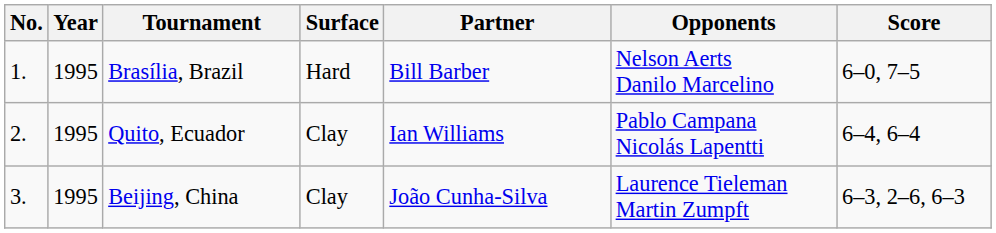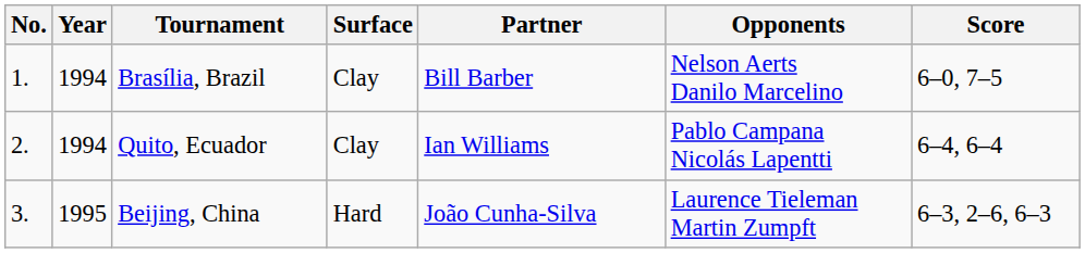 <table class="sortable wikitable" style=font-size:97%>
 <tr>
 <th style="width:20px">No.</th>
 <th style="width:30px">Year</th>
 <th style="width:130px">Tournament</th>
 <th style="width:50px">Surface</th>
 <th style="width:150px">Partner</th>
 <th style="width:150px">Opponents</th>
 <th style="width:100px"  class="unsortable">Score</th>
 </tr>
 <tr>
 <td>1.</td>
-<td>1995</td>
+<td>1994</td>
 <td><a href='#'>Brasília</a>, Brazil</td>
-<td>Hard</td>
+<td>Clay</td>
 <td> <a href='#'>Bill Barber</a></td>
 <td> <a href='#'>Nelson Aerts</a><br> <a href='#'>Danilo Marcelino</a></td>
 <td>6–0, 7–5</td>
 </tr>
 <tr>
 <td>2.</td>
-<td>1995</td>
+<td>1994</td>
 <td><a href='#'>Quito</a>, Ecuador</td>
 <td>Clay</td>
 <td> <a href='#'>Ian Williams</a></td>
 <td> <a href='#'>Pablo Campana</a><br> <a href='#'>Nicolás Lapentti</a></td>
 <td>6–4, 6–4</td>
 </tr>
 <tr>
 <td>3.</td>
 <td>1995</td>
 <td><a href='#'>Beijing</a>, China</td>
-<td>Clay</td>
+<td>Hard</td>
 <td> <a href='#'>João Cunha-Silva</a></td>
 <td> <a href='#'>Laurence Tieleman</a><br> <a href='#'>Martin Zumpft</a></td>
 <td>6–3, 2–6, 6–3</td>
 </tr>
 </table>
